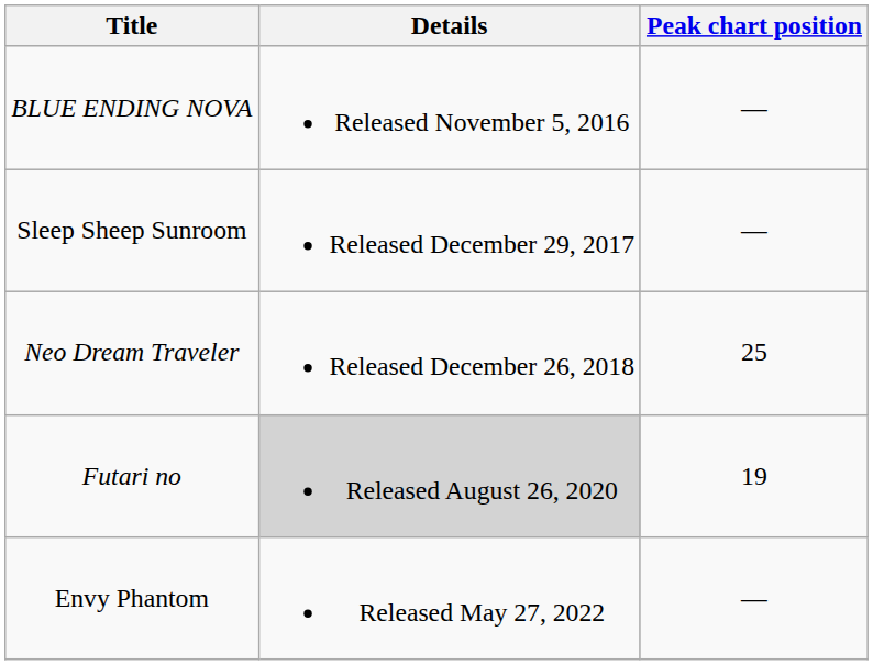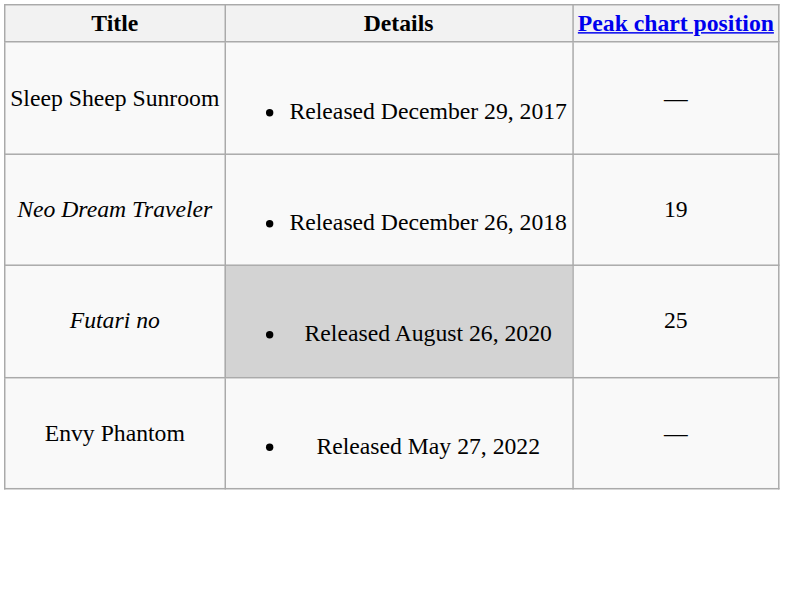 <table class="wikitable" style="text-align:center">
 <tr>
 <th>Title</th>
 <th>Details</th>
 <th><a href='#'>Peak chart position</a></th>
-</tr>
-<tr>
-<td><em>BLUE ENDING NOVA</em></td>
-<td><br><ul><li>Released November 5, 2016</li></ul></td>
-<td>—</td>
 </tr>
 <tr>
 <td>Sleep Sheep Sunroom</td>
 <td><br><ul><li>Released December 29, 2017</li></ul></td>
 <td>—</td>
 </tr>
 <tr>
 <td><em>Neo Dream Traveler</em></td>
 <td><br><ul><li>Released December 26, 2018</li></ul></td>
-<td>25</td>
+<td>19</td>
 </tr>
 <tr>
 <td><em>Futari no</em></td>
 <td style="background: lightgrey;"><br><ul><li>Released August 26, 2020</li></ul></td>
-<td>19</td>
+<td>25</td>
 </tr>
 <tr>
 <td>Envy Phantom</td>
 <td><br><ul><li>Released May 27, 2022</li></ul></td>
 <td>—</td>
 </tr>
 </table>
